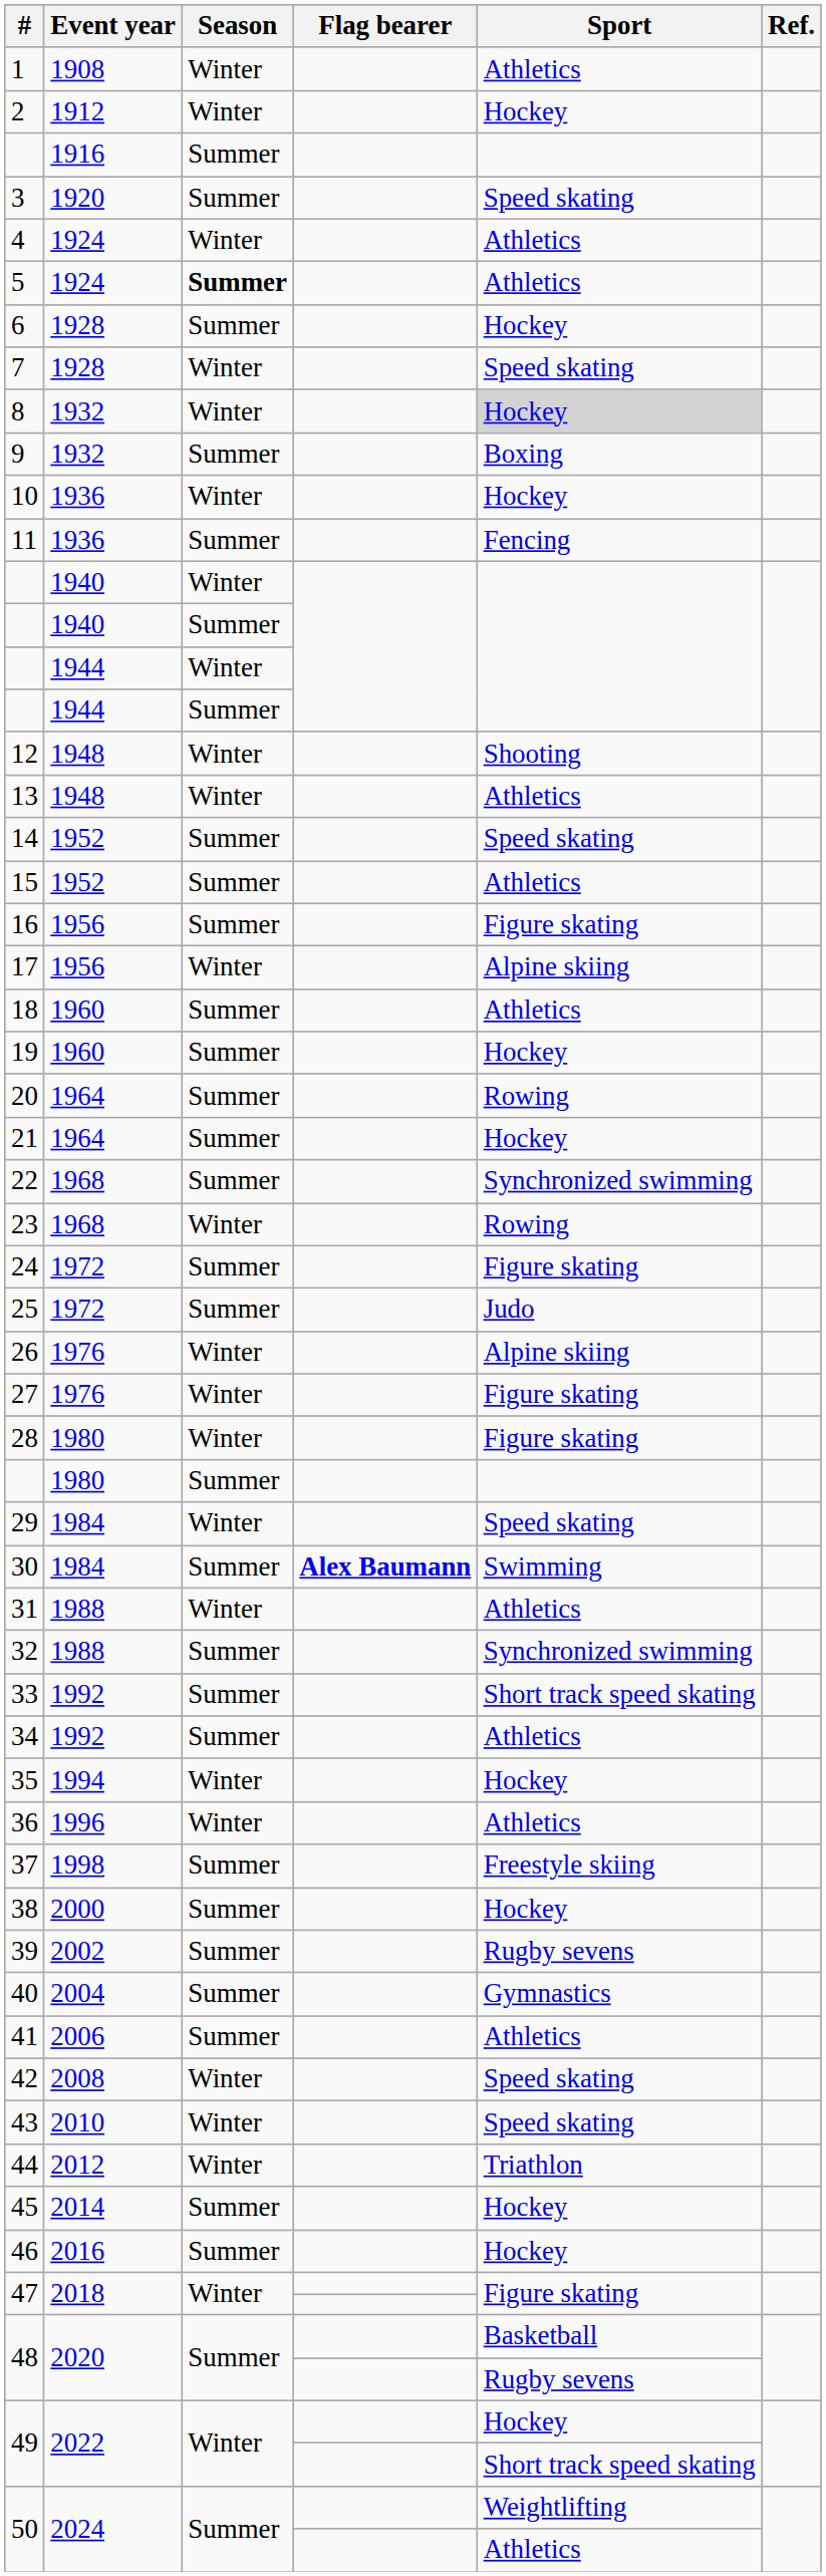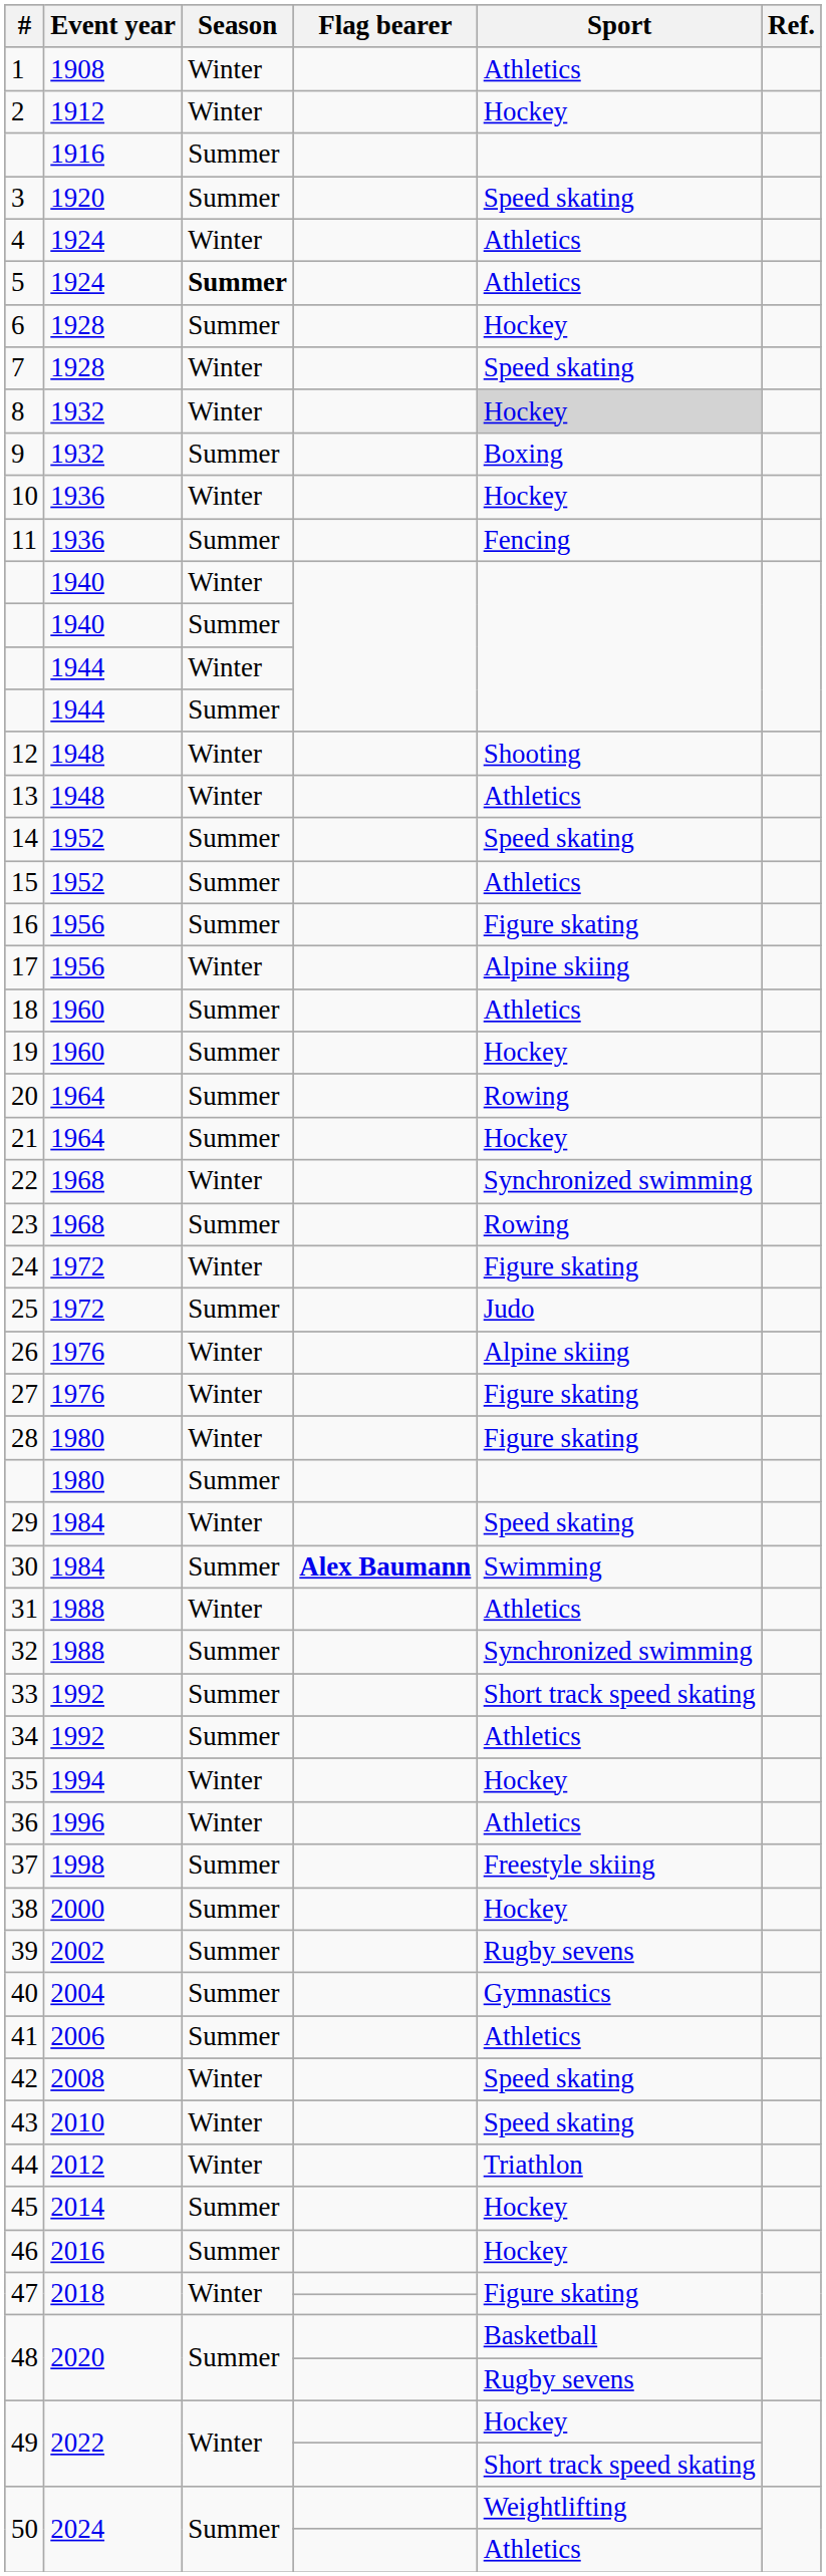 <table class="wikitable sortable">
 <tr>
 <th>#</th>
 <th>Event year</th>
 <th>Season</th>
 <th>Flag bearer</th>
 <th>Sport</th>
 <th>Ref.</th>
 </tr>
 <tr>
 <td>1</td>
 <td><a href='#'>1908</a></td>
 <td>Winter</td>
 <td></td>
 <td><a href='#'>Athletics</a></td>
 <td></td>
 </tr>
 <tr>
 <td>2</td>
 <td><a href='#'>1912</a></td>
 <td>Winter</td>
 <td></td>
 <td><a href='#'>Hockey</a></td>
 <td></td>
 </tr>
 <tr>
 <td></td>
 <td><a href='#'>1916</a></td>
 <td>Summer</td>
 <td></td>
 <td></td>
 <td></td>
 </tr>
 <tr>
 <td>3</td>
 <td><a href='#'>1920</a></td>
 <td>Summer</td>
 <td></td>
 <td><a href='#'>Speed skating</a></td>
 <td></td>
 </tr>
 <tr>
 <td>4</td>
 <td><a href='#'>1924</a></td>
 <td>Winter</td>
 <td></td>
 <td><a href='#'>Athletics</a></td>
 <td></td>
 </tr>
 <tr>
 <td>5</td>
 <td><a href='#'>1924</a></td>
 <td><strong>Summer</strong></td>
 <td></td>
 <td><a href='#'>Athletics</a></td>
 <td></td>
 </tr>
 <tr>
 <td>6</td>
 <td><a href='#'>1928</a></td>
 <td>Summer</td>
 <td></td>
 <td><a href='#'>Hockey</a></td>
 <td></td>
 </tr>
 <tr>
 <td>7</td>
 <td><a href='#'>1928</a></td>
 <td>Winter</td>
 <td></td>
 <td><a href='#'>Speed skating</a></td>
 <td></td>
 </tr>
 <tr>
 <td>8</td>
 <td><a href='#'>1932</a></td>
 <td>Winter</td>
 <td></td>
 <td style="background: lightgrey;"><a href='#'>Hockey</a></td>
 <td></td>
 </tr>
 <tr>
 <td>9</td>
 <td><a href='#'>1932</a></td>
 <td>Summer</td>
 <td></td>
 <td><a href='#'>Boxing</a></td>
 <td></td>
 </tr>
 <tr>
 <td>10</td>
 <td><a href='#'>1936</a></td>
 <td>Winter</td>
 <td></td>
 <td><a href='#'>Hockey</a></td>
 <td></td>
 </tr>
 <tr>
 <td>11</td>
 <td><a href='#'>1936</a></td>
 <td>Summer</td>
 <td></td>
 <td><a href='#'>Fencing</a></td>
 <td></td>
 </tr>
 <tr>
 <td></td>
 <td><a href='#'>1940</a></td>
 <td>Winter</td>
 <td rowspan="4"></td>
 <td rowspan="4"></td>
 <td rowspan="4"></td>
 </tr>
 <tr>
 <td></td>
 <td><a href='#'>1940</a></td>
 <td>Summer</td>
 </tr>
 <tr>
 <td></td>
 <td><a href='#'>1944</a></td>
 <td>Winter</td>
 </tr>
 <tr>
 <td></td>
 <td><a href='#'>1944</a></td>
 <td>Summer</td>
 </tr>
 <tr>
 <td>12</td>
 <td><a href='#'>1948</a></td>
 <td>Winter</td>
 <td></td>
 <td><a href='#'>Shooting</a></td>
 <td></td>
 </tr>
 <tr>
 <td>13</td>
 <td><a href='#'>1948</a></td>
 <td>Winter</td>
 <td></td>
 <td><a href='#'>Athletics</a></td>
 <td></td>
 </tr>
 <tr>
 <td>14</td>
 <td><a href='#'>1952</a></td>
 <td>Summer</td>
 <td></td>
 <td><a href='#'>Speed skating</a></td>
 <td></td>
 </tr>
 <tr>
 <td>15</td>
 <td><a href='#'>1952</a></td>
 <td>Summer</td>
 <td></td>
 <td><a href='#'>Athletics</a></td>
 <td></td>
 </tr>
 <tr>
 <td>16</td>
 <td><a href='#'>1956</a></td>
 <td>Summer</td>
 <td></td>
 <td><a href='#'>Figure skating</a></td>
 <td></td>
 </tr>
 <tr>
 <td>17</td>
 <td><a href='#'>1956</a></td>
 <td>Winter</td>
 <td></td>
 <td><a href='#'>Alpine skiing</a></td>
 <td></td>
 </tr>
 <tr>
 <td>18</td>
 <td><a href='#'>1960</a></td>
 <td>Summer</td>
 <td></td>
 <td><a href='#'>Athletics</a></td>
 <td></td>
 </tr>
 <tr>
 <td>19</td>
 <td><a href='#'>1960</a></td>
 <td>Summer</td>
 <td></td>
 <td><a href='#'>Hockey</a></td>
 <td></td>
 </tr>
 <tr>
 <td>20</td>
 <td><a href='#'>1964</a></td>
 <td>Summer</td>
 <td></td>
 <td><a href='#'>Rowing</a></td>
 <td></td>
 </tr>
 <tr>
 <td>21</td>
 <td><a href='#'>1964</a></td>
 <td>Summer</td>
 <td></td>
 <td><a href='#'>Hockey</a></td>
 <td></td>
 </tr>
 <tr>
 <td>22</td>
 <td><a href='#'>1968</a></td>
-<td>Summer</td>
+<td>Winter</td>
 <td></td>
 <td><a href='#'>Synchronized swimming</a></td>
 <td></td>
 </tr>
 <tr>
 <td>23</td>
 <td><a href='#'>1968</a></td>
-<td>Winter</td>
+<td>Summer</td>
 <td></td>
 <td><a href='#'>Rowing</a></td>
 <td></td>
 </tr>
 <tr>
 <td>24</td>
 <td><a href='#'>1972</a></td>
-<td>Summer</td>
+<td>Winter</td>
 <td></td>
 <td><a href='#'>Figure skating</a></td>
 <td></td>
 </tr>
 <tr>
 <td>25</td>
 <td><a href='#'>1972</a></td>
 <td>Summer</td>
 <td></td>
 <td><a href='#'>Judo</a></td>
 <td></td>
 </tr>
 <tr>
 <td>26</td>
 <td><a href='#'>1976</a></td>
 <td>Winter</td>
 <td></td>
 <td><a href='#'>Alpine skiing</a></td>
 <td></td>
 </tr>
 <tr>
 <td>27</td>
 <td><a href='#'>1976</a></td>
 <td>Winter</td>
 <td></td>
 <td><a href='#'>Figure skating</a></td>
 <td></td>
 </tr>
 <tr>
 <td>28</td>
 <td><a href='#'>1980</a></td>
 <td>Winter</td>
 <td></td>
 <td><a href='#'>Figure skating</a></td>
 <td></td>
 </tr>
 <tr>
 <td></td>
 <td><a href='#'>1980</a></td>
 <td>Summer</td>
 <td><em></em></td>
 <td><em></em></td>
 <td></td>
 </tr>
 <tr>
 <td>29</td>
 <td><a href='#'>1984</a></td>
 <td>Winter</td>
 <td></td>
 <td><a href='#'>Speed skating</a></td>
 <td></td>
 </tr>
 <tr>
 <td>30</td>
 <td><a href='#'>1984</a></td>
 <td>Summer</td>
 <td><strong><a href='#'>Alex Baumann</a></strong></td>
 <td><a href='#'>Swimming</a></td>
 <td></td>
 </tr>
 <tr>
 <td>31</td>
 <td><a href='#'>1988</a></td>
 <td>Winter</td>
 <td></td>
 <td><a href='#'>Athletics</a></td>
 <td></td>
 </tr>
 <tr>
 <td>32</td>
 <td><a href='#'>1988</a></td>
 <td>Summer</td>
 <td></td>
 <td><a href='#'>Synchronized swimming</a></td>
 <td></td>
 </tr>
 <tr>
 <td>33</td>
 <td><a href='#'>1992</a></td>
 <td>Summer</td>
 <td></td>
 <td><a href='#'>Short track speed skating</a></td>
 <td></td>
 </tr>
 <tr>
 <td>34</td>
 <td><a href='#'>1992</a></td>
 <td>Summer</td>
 <td></td>
 <td><a href='#'>Athletics</a></td>
 <td></td>
 </tr>
 <tr>
 <td>35</td>
 <td><a href='#'>1994</a></td>
 <td>Winter</td>
 <td></td>
 <td><a href='#'>Hockey</a></td>
 <td></td>
 </tr>
 <tr>
 <td>36</td>
 <td><a href='#'>1996</a></td>
 <td>Winter</td>
 <td></td>
 <td><a href='#'>Athletics</a></td>
 <td></td>
 </tr>
 <tr>
 <td>37</td>
 <td><a href='#'>1998</a></td>
 <td>Summer</td>
 <td></td>
 <td><a href='#'>Freestyle skiing</a></td>
 <td></td>
 </tr>
 <tr>
 <td>38</td>
 <td><a href='#'>2000</a></td>
 <td>Summer</td>
 <td></td>
 <td><a href='#'>Hockey</a></td>
 <td></td>
 </tr>
 <tr>
 <td>39</td>
 <td><a href='#'>2002</a></td>
 <td>Summer</td>
 <td></td>
 <td><a href='#'>Rugby sevens</a></td>
 <td></td>
 </tr>
 <tr>
 <td>40</td>
 <td><a href='#'>2004</a></td>
 <td>Summer</td>
 <td></td>
 <td><a href='#'>Gymnastics</a></td>
 <td></td>
 </tr>
 <tr>
 <td>41</td>
 <td><a href='#'>2006</a></td>
 <td>Summer</td>
 <td></td>
 <td><a href='#'>Athletics</a></td>
 <td></td>
 </tr>
 <tr>
 <td>42</td>
 <td><a href='#'>2008</a></td>
 <td>Winter</td>
 <td></td>
 <td><a href='#'>Speed skating</a></td>
 <td></td>
 </tr>
 <tr>
 <td>43</td>
 <td><a href='#'>2010</a></td>
 <td>Winter</td>
 <td></td>
 <td><a href='#'>Speed skating</a></td>
 <td></td>
 </tr>
 <tr>
 <td>44</td>
 <td><a href='#'>2012</a></td>
 <td>Winter</td>
 <td></td>
 <td><a href='#'>Triathlon</a></td>
 <td></td>
 </tr>
 <tr>
 <td>45</td>
 <td><a href='#'>2014</a></td>
 <td>Summer</td>
 <td></td>
 <td><a href='#'>Hockey</a></td>
 <td></td>
 </tr>
 <tr>
 <td>46</td>
 <td><a href='#'>2016</a></td>
 <td>Summer</td>
 <td></td>
 <td><a href='#'>Hockey</a></td>
 <td></td>
 </tr>
 <tr>
 <td rowspan=2>47</td>
 <td rowspan=2><a href='#'>2018</a></td>
 <td rowspan=2>Winter</td>
 <td></td>
 <td rowspan=2><a href='#'>Figure skating</a></td>
 <td rowspan=2></td>
 </tr>
 <tr>
 <td></td>
 </tr>
 <tr>
 <td rowspan=2>48</td>
 <td rowspan=2><a href='#'>2020</a></td>
 <td rowspan=2>Summer</td>
 <td></td>
 <td><a href='#'>Basketball</a></td>
 <td rowspan=2></td>
 </tr>
 <tr>
 <td></td>
 <td><a href='#'>Rugby sevens</a></td>
 </tr>
 <tr>
 <td rowspan=2>49</td>
 <td rowspan=2><a href='#'>2022</a></td>
 <td rowspan=2>Winter</td>
 <td></td>
 <td><a href='#'>Hockey</a></td>
 <td rowspan=2></td>
 </tr>
 <tr>
 <td></td>
 <td><a href='#'>Short track speed skating</a></td>
 </tr>
 <tr>
 <td rowspan=2>50</td>
 <td rowspan=2><a href='#'>2024</a></td>
 <td rowspan=2>Summer</td>
 <td></td>
 <td><a href='#'>Weightlifting</a></td>
 <td rowspan=2></td>
 </tr>
 <tr>
 <td></td>
 <td><a href='#'>Athletics</a></td>
 </tr>
 <tr>
 </tr>
 </table>
